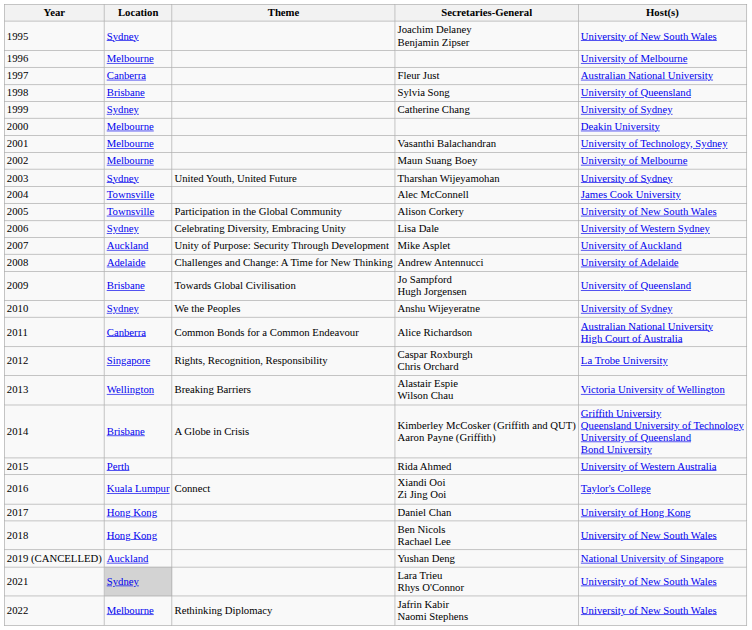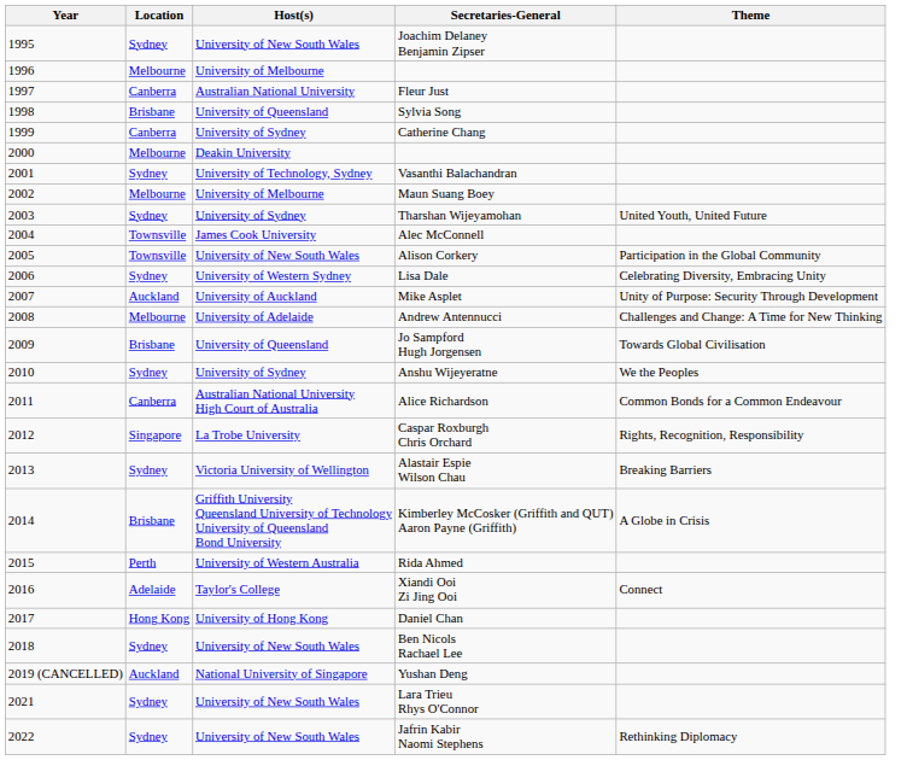 <table class=wikitable>
 <tr>
 <th rowspan="1">Year</th>
 <th rowspan="1">Location</th>
+<th rowspan="1">Host(s)</th>
+<th rowspan="1">Secretaries-General</th>
 <th rowspan="1">Theme</th>
-<th rowspan="1">Secretaries-General</th>
-<th rowspan="1">Host(s)</th>
 </tr>
 <tr>
 <td>1995</td>
 <td><a href='#'>Sydney</a></td>
+<td><a href='#'>University of New South Wales</a></td>
+<td>Joachim Delaney<br>Benjamin Zipser</td>
 <td></td>
-<td>Joachim Delaney<br>Benjamin Zipser</td>
-<td><a href='#'>University of New South Wales</a></td>
 </tr>
 <tr>
 <td>1996</td>
 <td><a href='#'>Melbourne</a></td>
+<td><a href='#'>University of Melbourne</a></td>
 <td></td>
 <td></td>
-<td><a href='#'>University of Melbourne</a></td>
 </tr>
 <tr>
 <td>1997</td>
 <td><a href='#'>Canberra</a></td>
+<td><a href='#'>Australian National University</a></td>
+<td>Fleur Just</td>
 <td></td>
-<td>Fleur Just</td>
-<td><a href='#'>Australian National University</a></td>
 </tr>
 <tr>
 <td>1998</td>
 <td><a href='#'>Brisbane</a></td>
+<td><a href='#'>University of Queensland</a></td>
+<td>Sylvia Song</td>
 <td></td>
-<td>Sylvia Song</td>
-<td><a href='#'>University of Queensland</a></td>
 </tr>
 <tr>
 <td>1999</td>
-<td><a href='#'>Sydney</a></td>
+<td><a href='#'>Canberra</a></td>
+<td><a href='#'>University of Sydney</a></td>
+<td>Catherine Chang</td>
 <td></td>
-<td>Catherine Chang</td>
-<td><a href='#'>University of Sydney</a></td>
 </tr>
 <tr>
 <td>2000</td>
 <td><a href='#'>Melbourne</a></td>
+<td><a href='#'>Deakin University</a></td>
 <td></td>
 <td></td>
-<td><a href='#'>Deakin University</a></td>
 </tr>
 <tr>
 <td>2001</td>
-<td><a href='#'>Melbourne</a></td>
+<td><a href='#'>Sydney</a></td>
+<td><a href='#'>University of Technology, Sydney</a></td>
+<td>Vasanthi Balachandran</td>
 <td></td>
-<td>Vasanthi Balachandran</td>
-<td><a href='#'>University of Technology, Sydney</a></td>
 </tr>
 <tr>
 <td>2002</td>
 <td><a href='#'>Melbourne</a></td>
+<td><a href='#'>University of Melbourne</a></td>
+<td>Maun Suang Boey</td>
 <td></td>
-<td>Maun Suang Boey</td>
-<td><a href='#'>University of Melbourne</a></td>
 </tr>
 <tr>
 <td>2003</td>
 <td><a href='#'>Sydney</a></td>
+<td><a href='#'>University of Sydney</a></td>
+<td>Tharshan Wijeyamohan</td>
 <td>United Youth, United Future</td>
-<td>Tharshan Wijeyamohan</td>
-<td><a href='#'>University of Sydney</a></td>
 </tr>
 <tr>
 <td>2004</td>
 <td><a href='#'>Townsville</a></td>
+<td><a href='#'>James Cook University</a></td>
+<td>Alec McConnell</td>
 <td></td>
-<td>Alec McConnell</td>
-<td><a href='#'>James Cook University</a></td>
 </tr>
 <tr>
 <td>2005</td>
 <td><a href='#'>Townsville</a></td>
+<td><a href='#'>University of New South Wales</a></td>
+<td>Alison Corkery</td>
 <td>Participation in the Global Community</td>
-<td>Alison Corkery</td>
-<td><a href='#'>University of New South Wales</a></td>
 </tr>
 <tr>
 <td>2006</td>
 <td><a href='#'>Sydney</a></td>
+<td><a href='#'>University of Western Sydney</a></td>
+<td>Lisa Dale</td>
 <td>Celebrating Diversity, Embracing Unity</td>
-<td>Lisa Dale</td>
-<td><a href='#'>University of Western Sydney</a></td>
 </tr>
 <tr>
 <td>2007</td>
 <td><a href='#'>Auckland</a></td>
+<td><a href='#'>University of Auckland</a></td>
+<td>Mike Asplet</td>
 <td>Unity of Purpose: Security Through Development</td>
-<td>Mike Asplet</td>
-<td><a href='#'>University of Auckland</a></td>
 </tr>
 <tr>
 <td>2008</td>
-<td><a href='#'>Adelaide</a></td>
+<td><a href='#'>Melbourne</a></td>
+<td><a href='#'>University of Adelaide</a></td>
+<td>Andrew Antennucci</td>
 <td>Challenges and Change: A Time for New Thinking</td>
-<td>Andrew Antennucci</td>
-<td><a href='#'>University of Adelaide</a></td>
 </tr>
 <tr>
 <td>2009</td>
 <td><a href='#'>Brisbane</a></td>
+<td><a href='#'>University of Queensland</a></td>
+<td>Jo Sampford<br>Hugh Jorgensen</td>
 <td>Towards Global Civilisation</td>
-<td>Jo Sampford<br>Hugh Jorgensen</td>
-<td><a href='#'>University of Queensland</a></td>
 </tr>
 <tr>
 <td>2010</td>
 <td><a href='#'>Sydney</a></td>
+<td><a href='#'>University of Sydney</a></td>
+<td>Anshu Wijeyeratne</td>
 <td>We the Peoples</td>
-<td>Anshu Wijeyeratne</td>
-<td><a href='#'>University of Sydney</a></td>
 </tr>
 <tr>
 <td>2011</td>
 <td><a href='#'>Canberra</a></td>
+<td><a href='#'>Australian National University</a><br><a href='#'>High Court of Australia</a></td>
+<td>Alice Richardson</td>
 <td>Common Bonds for a Common Endeavour</td>
-<td>Alice Richardson</td>
-<td><a href='#'>Australian National University</a><br><a href='#'>High Court of Australia</a></td>
 </tr>
 <tr>
 <td>2012</td>
 <td><a href='#'>Singapore</a></td>
+<td><a href='#'>La Trobe University</a></td>
+<td>Caspar Roxburgh<br>Chris Orchard</td>
 <td>Rights, Recognition, Responsibility</td>
-<td>Caspar Roxburgh<br>Chris Orchard</td>
-<td><a href='#'>La Trobe University</a></td>
 </tr>
 <tr>
 <td>2013</td>
-<td><a href='#'>Wellington</a></td>
+<td><a href='#'>Sydney</a></td>
+<td><a href='#'>Victoria University of Wellington</a></td>
+<td>Alastair Espie<br>Wilson Chau</td>
 <td>Breaking Barriers</td>
-<td>Alastair Espie<br>Wilson Chau</td>
-<td><a href='#'>Victoria University of Wellington</a></td>
 </tr>
 <tr>
 <td>2014</td>
 <td><a href='#'>Brisbane</a></td>
+<td><a href='#'>Griffith University</a><br><a href='#'>Queensland University of Technology</a><br><a href='#'>University of Queensland</a><br><a href='#'>Bond University</a></td>
+<td>Kimberley McCosker (Griffith and QUT)<br>Aaron Payne (Griffith)</td>
 <td>A Globe in Crisis</td>
-<td>Kimberley McCosker (Griffith and QUT)<br>Aaron Payne (Griffith)</td>
-<td><a href='#'>Griffith University</a><br><a href='#'>Queensland University of Technology</a><br><a href='#'>University of Queensland</a><br><a href='#'>Bond University</a></td>
 </tr>
 <tr>
 <td>2015</td>
 <td><a href='#'>Perth</a></td>
+<td><a href='#'>University of Western Australia</a></td>
+<td>Rida Ahmed</td>
 <td></td>
-<td>Rida Ahmed</td>
-<td><a href='#'>University of Western Australia</a></td>
 </tr>
 <tr>
 <td>2016</td>
-<td><a href='#'>Kuala Lumpur</a></td>
+<td><a href='#'>Adelaide</a></td>
+<td><a href='#'>Taylor's College</a></td>
+<td>Xiandi Ooi<br>Zi Jing Ooi</td>
 <td>Connect</td>
-<td>Xiandi Ooi<br>Zi Jing Ooi</td>
-<td><a href='#'>Taylor's College</a></td>
 </tr>
 <tr>
 <td>2017</td>
 <td><a href='#'>Hong Kong</a></td>
+<td><a href='#'>University of Hong Kong</a></td>
+<td>Daniel Chan</td>
 <td></td>
-<td>Daniel Chan</td>
-<td><a href='#'>University of Hong Kong</a></td>
 </tr>
 <tr>
 <td>2018</td>
-<td><a href='#'>Hong Kong</a></td>
+<td><a href='#'>Sydney</a></td>
+<td><a href='#'>University of New South Wales</a></td>
+<td>Ben Nicols <br>Rachael Lee</td>
 <td></td>
-<td>Ben Nicols <br>Rachael Lee</td>
-<td><a href='#'>University of New South Wales</a></td>
 </tr>
 <tr>
 <td>2019 (CANCELLED)</td>
 <td><a href='#'>Auckland</a></td>
+<td><a href='#'>National University of Singapore</a></td>
+<td>Yushan Deng</td>
 <td></td>
-<td>Yushan Deng</td>
-<td><a href='#'>National University of Singapore</a></td>
 </tr>
 <tr>
 <td>2021</td>
-<td style="background: lightgrey;"><a href='#'>Sydney</a></td>
+<td><a href='#'>Sydney</a></td>
+<td><a href='#'>University of New South Wales</a></td>
+<td>Lara Trieu <br>Rhys O'Connor</td>
 <td></td>
-<td>Lara Trieu <br>Rhys O'Connor</td>
-<td><a href='#'>University of New South Wales</a></td>
 </tr>
 <tr>
 <td>2022</td>
-<td><a href='#'>Melbourne</a></td>
+<td><a href='#'>Sydney</a></td>
+<td><a href='#'>University of New South Wales</a></td>
+<td>Jafrin Kabir <br>Naomi Stephens</td>
 <td>Rethinking Diplomacy</td>
-<td>Jafrin Kabir <br>Naomi Stephens</td>
-<td><a href='#'>University of New South Wales</a></td>
 </tr>
 </table>
